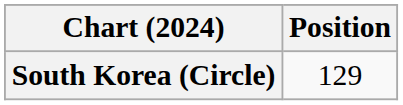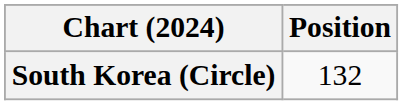 <table class="wikitable plainrowheaders" style="text-align:center">
 <tr>
 <th scope="col">Chart (2024)</th>
 <th scope="col">Position</th>
 </tr>
 <tr>
 <th scope="row">South Korea (Circle)</th>
-<td>129</td>
+<td>132</td>
 </tr>
 </table>
